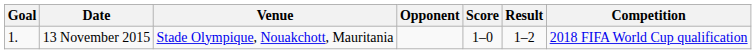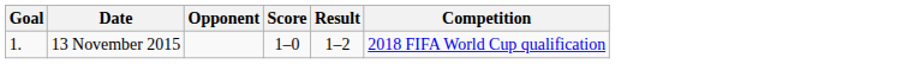 <table class="wikitable plainrowheaders sortable">
 <tr>
 <th>Goal</th>
 <th>Date</th>
-<th>Venue</th>
 <th>Opponent</th>
 <th>Score</th>
 <th>Result</th>
 <th>Competition</th>
 </tr>
 <tr>
 <td>1.</td>
 <td>13 November 2015</td>
-<td><a href='#'>Stade Olympique</a>, <a href='#'>Nouakchott</a>, Mauritania</td>
 <td></td>
 <td align=center>1–0</td>
 <td align=center>1–2</td>
 <td><a href='#'>2018 FIFA World Cup qualification</a></td>
 </tr>
 </table>
